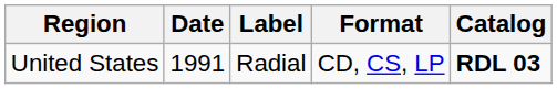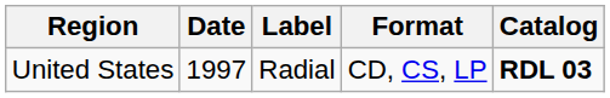 <table class="wikitable">
 <tr>
 <th>Region</th>
 <th>Date</th>
 <th>Label</th>
 <th>Format</th>
 <th>Catalog</th>
 </tr>
 <tr>
 <td>United States</td>
-<td>1991</td>
+<td>1997</td>
 <td>Radial</td>
 <td>CD, <a href='#'>CS</a>, <a href='#'>LP</a></td>
 <td><strong>RDL 03</strong></td>
 </tr>
 </table>
